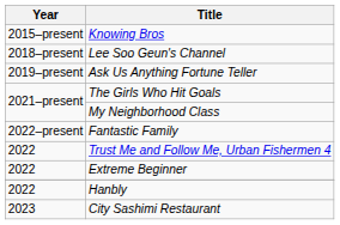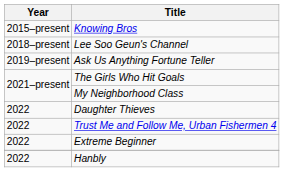 <table class="wikitable">
 <tr>
 <th>Year</th>
 <th>Title</th>
 </tr>
 <tr>
 <td>2015–present</td>
 <td><em><a href='#'>Knowing Bros</a></em></td>
 </tr>
 <tr>
 <td>2018–present</td>
 <td><em>Lee Soo Geun's Channel</em></td>
 </tr>
 <tr>
 <td>2019–present</td>
 <td><em>Ask Us Anything Fortune Teller</em></td>
 </tr>
 <tr>
 <td rowspan="2">2021–present</td>
 <td><em>The Girls Who Hit Goals</em></td>
 </tr>
 <tr>
 <td><em>My Neighborhood Class</em></td>
 </tr>
 <tr>
-<td>2022–present</td>
-<td><em>Fantastic Family</em></td>
+<td>2022</td>
+<td><em>Daughter Thieves</em></td>
 </tr>
 <tr>
 <td>2022</td>
 <td><em><a href='#'>Trust Me and Follow Me, Urban Fishermen 4</a></em></td>
 </tr>
 <tr>
 <td>2022</td>
 <td><em>Extreme Beginner</em></td>
 </tr>
 <tr>
 </tr>
 <tr>
 <td>2022</td>
 <td><em>Hanbly</em></td>
 </tr>
-<tr>
-<td>2023</td>
-<td><em>City Sashimi Restaurant</em></td>
-</tr>
 </table>
